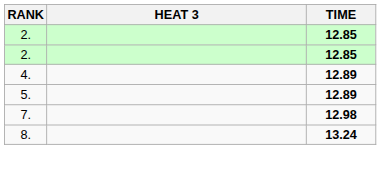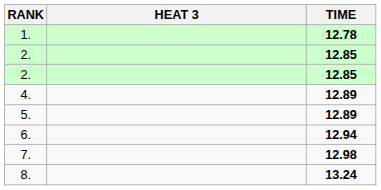 <table class="wikitable" style="border-collapse: collapse; font-size: 90%;">
 <tr>
 <th>RANK</th>
 <th style="width: 20em">HEAT 3</th>
 <th style="width: 5em">TIME</th>
+</tr>
+<tr style="background:#ccffcc;">
+<td align="center">1.</td>
+<td></td>
+<td align="center"><strong>12.78</strong></td>
 </tr>
 <tr style="background:#ccffcc;">
 <td align="center">2.</td>
 <td></td>
 <td align="center"><strong>12.85</strong></td>
 </tr>
 <tr style="background:#ccffcc;">
 <td align="center">2.</td>
 <td></td>
 <td align="center"><strong>12.85</strong></td>
 </tr>
 <tr>
 <td align="center">4.</td>
 <td></td>
 <td align="center"><strong>12.89</strong></td>
 </tr>
 <tr>
 <td align="center">5.</td>
 <td></td>
 <td align="center"><strong>12.89</strong></td>
 </tr>
 <tr>
+<td align="center">6.</td>
+<td></td>
+<td align="center"><strong>12.94</strong></td>
+</tr>
+<tr>
 <td align="center">7.</td>
 <td></td>
 <td align="center"><strong>12.98</strong></td>
 </tr>
 <tr>
 <td align="center">8.</td>
 <td></td>
 <td align="center"><strong>13.24</strong></td>
 </tr>
 </table>
